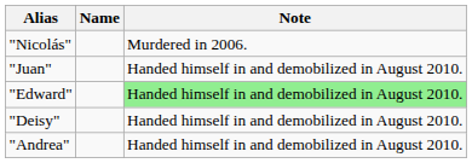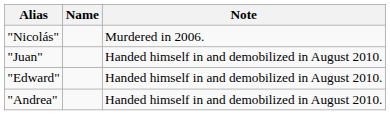 <table class="wikitable">
 <tr>
 <th>Alias</th>
 <th>Name</th>
 <th>Note</th>
 </tr>
 <tr>
 <td>"Nicolás"</td>
 <td></td>
 <td>Murdered in 2006.</td>
 </tr>
 <tr>
 <td>"Juan"</td>
 <td></td>
 <td>Handed himself in and demobilized in August 2010.</td>
 </tr>
 <tr>
 <td>"Edward"</td>
 <td></td>
-<td style="background: lightgreen;">Handed himself in and demobilized in August 2010.</td>
-</tr>
-<tr>
-<td>"Deisy"</td>
-<td></td>
 <td>Handed himself in and demobilized in August 2010.</td>
 </tr>
 <tr>
 <td>"Andrea"</td>
 <td></td>
 <td>Handed himself in and demobilized in August 2010.</td>
 </tr>
 </table>
